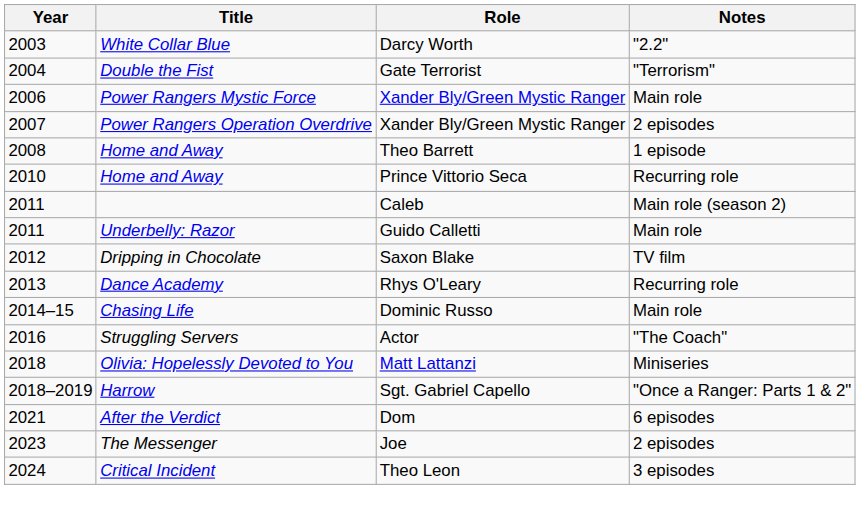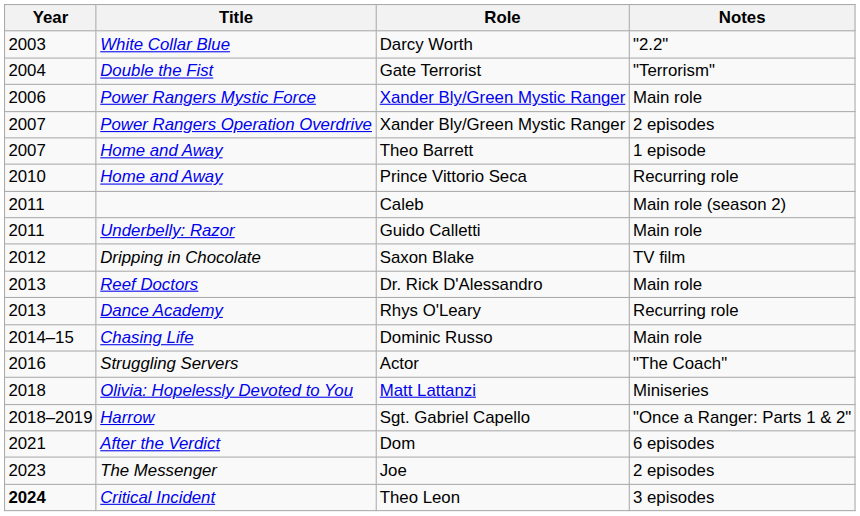 <table class="wikitable sortable">
 <tr>
 <th>Year</th>
 <th>Title</th>
 <th>Role</th>
 <th class="unsortable">Notes</th>
 </tr>
 <tr>
 <td>2003</td>
 <td><em><a href='#'>White Collar Blue</a></em></td>
 <td>Darcy Worth</td>
 <td>"2.2"</td>
 </tr>
 <tr>
 <td>2004</td>
 <td><em><a href='#'>Double the Fist</a></em></td>
 <td>Gate Terrorist</td>
 <td>"Terrorism"</td>
 </tr>
 <tr>
 <td>2006</td>
 <td><em><a href='#'>Power Rangers Mystic Force</a></em></td>
 <td><a href='#'>Xander Bly/Green Mystic Ranger</a></td>
 <td>Main role</td>
 </tr>
 <tr>
 <td>2007</td>
 <td><em><a href='#'>Power Rangers Operation Overdrive</a></em></td>
 <td>Xander Bly/Green Mystic Ranger</td>
 <td>2 episodes</td>
 </tr>
 <tr>
-<td>2008</td>
+<td>2007</td>
 <td><em><a href='#'>Home and Away</a></em></td>
 <td>Theo Barrett</td>
 <td>1 episode</td>
 </tr>
 <tr>
 <td>2010</td>
 <td><em><a href='#'>Home and Away</a></em></td>
 <td>Prince Vittorio Seca</td>
 <td>Recurring role</td>
 </tr>
 <tr>
 <td>2011</td>
 <td><em></em></td>
 <td>Caleb</td>
 <td>Main role (season 2)</td>
 </tr>
 <tr>
 <td>2011</td>
 <td><em><a href='#'>Underbelly: Razor</a></em></td>
 <td>Guido Calletti</td>
 <td>Main role</td>
 </tr>
 <tr>
 <td>2012</td>
 <td><em>Dripping in Chocolate</em></td>
 <td>Saxon Blake</td>
 <td>TV film</td>
+</tr>
+<tr>
+<td>2013</td>
+<td><em><a href='#'>Reef Doctors</a></em></td>
+<td>Dr. Rick D'Alessandro</td>
+<td>Main role</td>
 </tr>
 <tr>
 <td>2013</td>
 <td><em><a href='#'>Dance Academy</a></em></td>
 <td>Rhys O'Leary</td>
 <td>Recurring role</td>
 </tr>
 <tr>
 <td>2014–15</td>
 <td><em><a href='#'>Chasing Life</a></em></td>
 <td>Dominic Russo</td>
 <td>Main role</td>
 </tr>
 <tr>
 <td>2016</td>
 <td><em>Struggling Servers</em></td>
 <td>Actor</td>
 <td>"The Coach"</td>
 </tr>
 <tr>
 <td>2018</td>
 <td><em><a href='#'>Olivia: Hopelessly Devoted to You</a></em></td>
 <td><a href='#'>Matt Lattanzi</a></td>
 <td>Miniseries</td>
 </tr>
 <tr>
 <td>2018–2019</td>
 <td><em><a href='#'>Harrow</a></em></td>
 <td>Sgt. Gabriel Capello</td>
 <td>"Once a Ranger: Parts 1 & 2"</td>
 </tr>
 <tr>
 <td>2021</td>
 <td><em><a href='#'>After the Verdict</a></em></td>
 <td>Dom</td>
 <td>6 episodes</td>
 </tr>
 <tr>
 <td>2023</td>
 <td><em>The Messenger</em></td>
 <td>Joe</td>
 <td>2 episodes</td>
 </tr>
 <tr>
-<td>2024</td>
+<td><strong>2024</strong></td>
 <td><em><a href='#'>Critical Incident</a></em></td>
 <td>Theo Leon</td>
 <td>3 episodes</td>
 </tr>
 </table>
